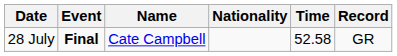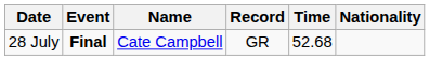 <table class=wikitable style=text-align:center>
 <tr>
 <th>Date</th>
 <th>Event</th>
 <th>Name</th>
+<th>Record</th>
+<th>Time</th>
 <th>Nationality</th>
-<th>Time</th>
-<th>Record</th>
 </tr>
 <tr>
 <td>28 July</td>
 <td><strong>Final</strong></td>
 <td align=left><a href='#'>Cate Campbell</a></td>
+<td>GR</td>
+<td>52.68</td>
 <td align=left></td>
-<td>52.58</td>
-<td>GR</td>
 </tr>
 </table>
